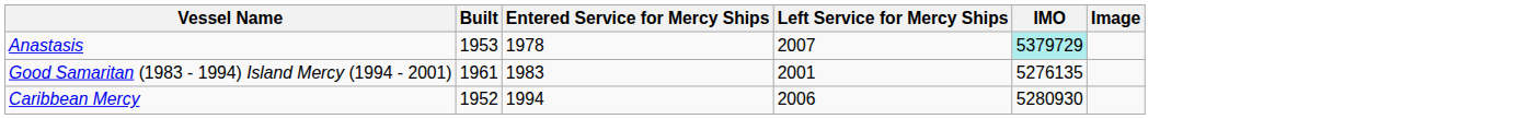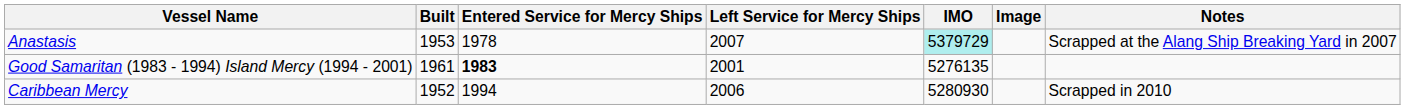 <table class="wikitable sortable">
 <tr>
 <th>Vessel Name</th>
 <th>Built</th>
 <th>Entered Service for Mercy Ships</th>
 <th>Left Service for Mercy Ships</th>
 <th>IMO</th>
 <th>Image</th>
+<th>Notes</th>
 </tr>
 <tr>
 <td><em><a href='#'>Anastasis</a></em></td>
 <td>1953</td>
 <td>1978</td>
 <td>2007</td>
 <td style="background: paleturquoise;">5379729</td>
 <td></td>
+<td>Scrapped at the <a href='#'>Alang Ship Breaking Yard</a> in 2007</td>
 </tr>
 <tr>
 <td><em><a href='#'>Good Samaritan</a></em> (1983 - 1994) <em>Island Mercy</em> (1994 - 2001)</td>
 <td>1961</td>
-<td>1983</td>
+<td><strong>1983</strong></td>
 <td>2001</td>
 <td>5276135</td>
+<td></td>
 <td></td>
 </tr>
 <tr>
 <td><em><a href='#'>Caribbean Mercy</a></em></td>
 <td>1952</td>
 <td>1994</td>
 <td>2006</td>
 <td>5280930</td>
 <td></td>
+<td>Scrapped in 2010</td>
 </tr>
 </table>
